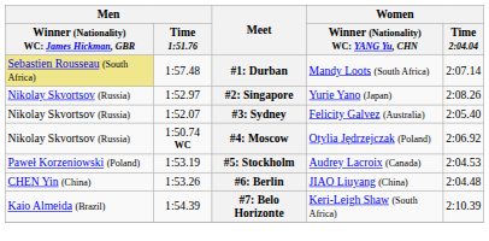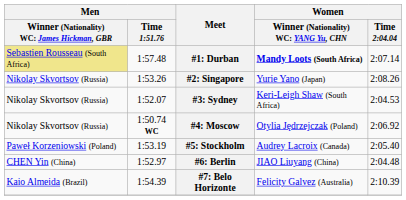 <table class=wikitable width="75%">
 <tr>
 <th colspan="2">Men</th>
 <th rowspan="2">Meet</th>
 <th colspan="2">Women</th>
 </tr>
 <tr>
 <th>Winner <small>(Nationality)<br> WC: <em><a href='#'>James Hickman</a>, GBR</em></small></th>
 <th>Time <br><small> <em>1:51.76</em> </small></th>
 <th>Winner <small>(Nationality)<br>WC: <em><a href='#'>YANG Yu</a>, CHN</em></small></th>
 <th>Time<br><small><em>2:04.04</em></small></th>
 </tr>
 <tr>
 <td style="background: khaki;"> <a href='#'>Sebastien Rousseau</a> <small>(South Africa)</small></td>
 <td align=center>1:57.48</td>
 <th>#1: Durban</th>
-<td> <a href='#'>Mandy Loots</a> <small>(South Africa)</small></td>
+<td><strong> <a href='#'>Mandy Loots</a> <small>(South Africa)</small></strong></td>
 <td align=center>2:07.14</td>
 </tr>
 <tr>
 <td> <a href='#'>Nikolay Skvortsov</a> <small>(Russia)</small></td>
-<td align=center>1:52.97</td>
+<td align=center>1:53.26</td>
 <th>#2: Singapore</th>
 <td> <a href='#'>Yurie Yano</a> <small>(Japan)</small></td>
 <td align=center>2:08.26</td>
 </tr>
 <tr>
 <td> Nikolay Skvortsov <small>(Russia)</small></td>
 <td align=center>1:52.07</td>
 <th>#3: Sydney</th>
-<td> <a href='#'>Felicity Galvez</a> <small>(Australia)</small></td>
-<td align=center>2:05.40</td>
+<td> <a href='#'>Keri-Leigh Shaw</a> <small>(South Africa)</small></td>
+<td align=center>2:04.53</td>
 </tr>
 <tr>
 <td> Nikolay Skvortsov <small>(Russia)</small></td>
 <td align=center>1:50.74 <small><strong>WC</strong></small></td>
 <th>#4: Moscow</th>
 <td> <a href='#'>Otylia Jędrzejczak</a> <small>(Poland)</small></td>
 <td align=center>2:06.92</td>
 </tr>
 <tr>
 <td> <a href='#'>Paweł Korzeniowski</a> <small>(Poland)</small></td>
 <td align=center>1:53.19</td>
 <th>#5: Stockholm</th>
 <td> <a href='#'>Audrey Lacroix</a> <small>(Canada)</small></td>
-<td align=center>2:04.53</td>
+<td align=center>2:05.40</td>
 </tr>
 <tr>
 <td> <a href='#'>CHEN Yin</a> <small>(China)</small></td>
-<td align=center>1:53.26</td>
+<td align=center>1:52.97</td>
 <th>#6: Berlin</th>
 <td> <a href='#'>JIAO Liuyang</a> <small>(China)</small></td>
 <td align=center>2:04.48</td>
 </tr>
 <tr>
 <td> <a href='#'>Kaio Almeida</a> <small>(Brazil)</small></td>
 <td align=center>1:54.39</td>
 <th>#7: Belo Horizonte</th>
-<td> <a href='#'>Keri-Leigh Shaw</a> <small>(South Africa)</small></td>
+<td> <a href='#'>Felicity Galvez</a> <small>(Australia)</small></td>
 <td align=center>2:10.39</td>
 </tr>
 <tr>
 </tr>
 </table>
